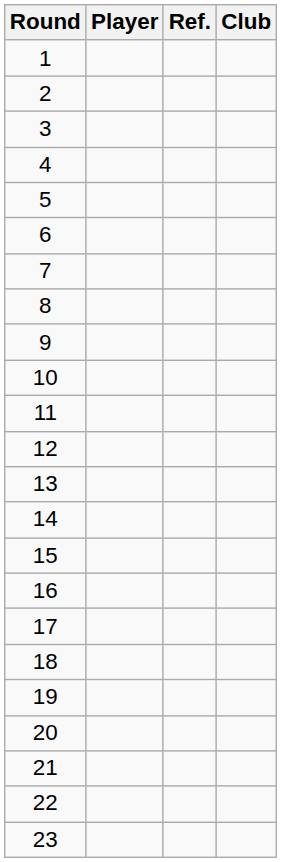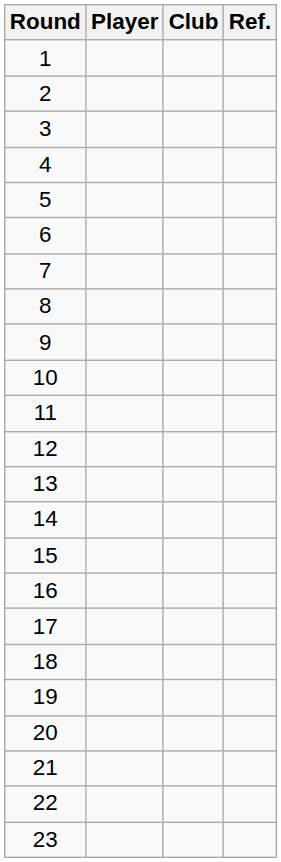 <table class="wikitable sortable" style="text-align:center">
 <tr>
 <th>Round</th>
 <th>Player</th>
+<th>Club</th>
 <th class="unsortable">Ref.</th>
-<th>Club</th>
 </tr>
 <tr>
 <td>1</td>
 <td></td>
 <td></td>
 <td></td>
 </tr>
 <tr>
 <td>2</td>
 <td></td>
 <td></td>
 <td></td>
 </tr>
 <tr>
 <td>3</td>
 <td></td>
 <td></td>
 <td></td>
 </tr>
 <tr>
 <td>4</td>
 <td></td>
 <td></td>
 <td></td>
 </tr>
 <tr>
 <td>5</td>
 <td><strong></strong></td>
+<td><strong></strong></td>
 <td></td>
-<td><strong></strong></td>
 </tr>
 <tr>
 <td>6</td>
 <td></td>
 <td></td>
 <td></td>
 </tr>
 <tr>
 <td>7</td>
 <td></td>
 <td></td>
 <td></td>
 </tr>
 <tr>
 <td>8</td>
 <td></td>
 <td></td>
 <td></td>
 </tr>
 <tr>
 <td>9</td>
 <td></td>
 <td></td>
 <td></td>
 </tr>
 <tr>
 <td>10</td>
 <td></td>
 <td></td>
 <td></td>
 </tr>
 <tr>
 <td>11</td>
 <td></td>
 <td></td>
 <td></td>
 </tr>
 <tr>
 <td>12</td>
 <td></td>
 <td></td>
 <td></td>
 </tr>
 <tr>
 <td>13</td>
 <td></td>
 <td></td>
 <td></td>
 </tr>
 <tr>
 <td>14</td>
 <td></td>
 <td></td>
 <td></td>
 </tr>
 <tr>
 <td>15</td>
 <td></td>
 <td></td>
 <td></td>
 </tr>
 <tr>
 <td>16</td>
 <td></td>
 <td></td>
 <td></td>
 </tr>
 <tr>
 <td>17</td>
 <td></td>
 <td></td>
 <td></td>
 </tr>
 <tr>
 <td>18</td>
 <td></td>
 <td></td>
 <td></td>
 </tr>
 <tr>
 <td>19</td>
 <td></td>
 <td></td>
 <td></td>
 </tr>
 <tr>
 <td>20</td>
 <td></td>
 <td></td>
 <td></td>
 </tr>
 <tr>
 <td>21</td>
 <td></td>
 <td></td>
 <td></td>
 </tr>
 <tr>
 <td>22</td>
 <td></td>
 <td></td>
 <td></td>
 </tr>
 <tr>
 <td>23</td>
 <td></td>
 <td></td>
 <td></td>
 </tr>
 </table>
